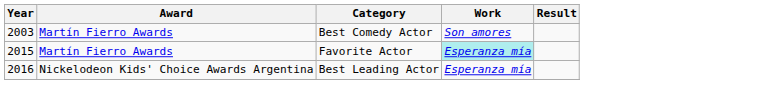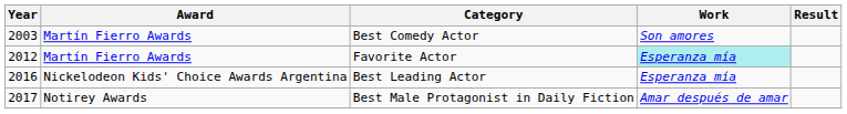 <table class="wikitable" style="font-size: 90%;">
 <tr>
 <th>Year</th>
 <th>Award</th>
 <th>Category</th>
 <th>Work</th>
 <th>Result</th>
 </tr>
 <tr>
 <td>2003</td>
 <td><a href='#'>Martín Fierro Awards</a></td>
 <td>Best Comedy Actor</td>
 <td><em><a href='#'>Son amores</a></em></td>
 <td></td>
 </tr>
 <tr>
-<td>2015</td>
+<td>2012</td>
 <td><a href='#'>Martín Fierro Awards</a></td>
 <td>Favorite Actor</td>
 <td style="background: paleturquoise;"><em><a href='#'>Esperanza mía</a></em></td>
 <td></td>
 </tr>
 <tr>
 <td>2016</td>
 <td>Nickelodeon Kids' Choice Awards Argentina</td>
 <td>Best Leading Actor</td>
 <td><em><a href='#'>Esperanza mía</a></em></td>
 <td></td>
 </tr>
 <tr>
+<td>2017</td>
+<td>Notirey Awards</td>
+<td>Best Male Protagonist in Daily Fiction</td>
+<td><em><a href='#'>Amar después de amar</a></em></td>
+<td></td>
+</tr>
+<tr>
 </tr>
 </table>
